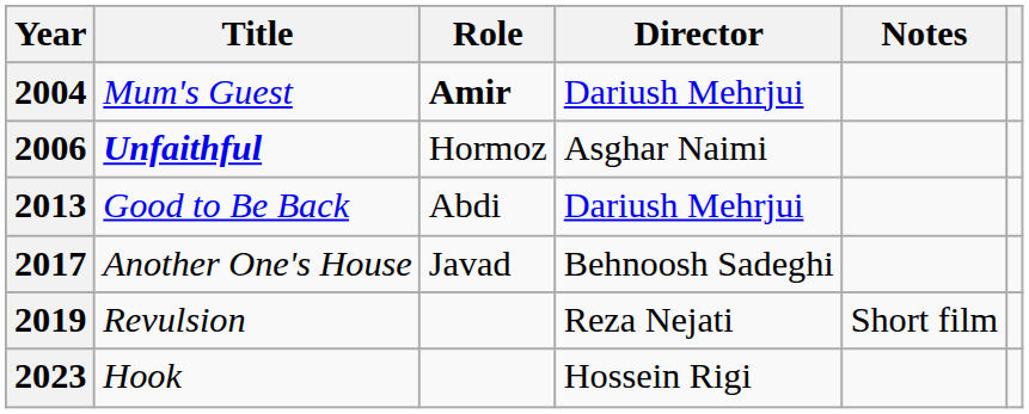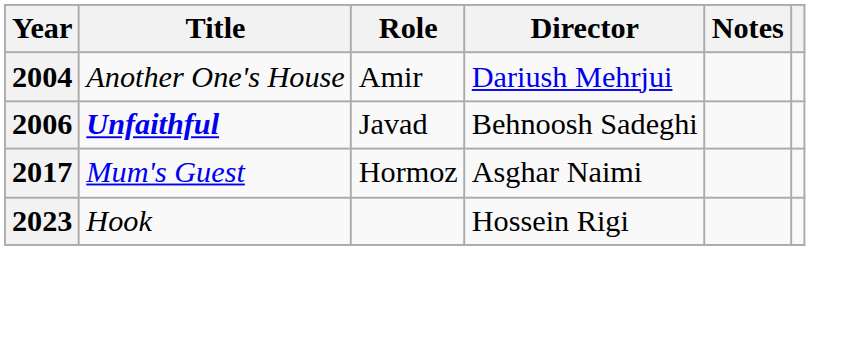 <table class="wikitable plainrowheaders sortable"  style=font-size:100%>
 <tr>
 <th scope="col">Year</th>
 <th scope="col">Title</th>
 <th scope="col">Role</th>
 <th scope="col">Director</th>
 <th scope="col">Notes</th>
 <th scope="col" class="unsortable"></th>
 </tr>
 <tr>
 <th scope="row">2004</th>
-<td><em><a href='#'>Mum's Guest</a></em></td>
-<td><strong>Amir</strong></td>
+<td><em>Another One's House</em></td>
+<td>Amir</td>
 <td><a href='#'>Dariush Mehrjui</a></td>
 <td></td>
 <td></td>
 </tr>
 <tr>
 <th scope="row">2006</th>
 <td><strong><em><a href='#'>Unfaithful</a></em></strong></td>
-<td>Hormoz</td>
-<td>Asghar Naimi</td>
-<td></td>
-<td></td>
-</tr>
-<tr>
-<th scope="row">2013</th>
-<td><a href='#'><em>Good to Be Back</em></a></td>
-<td>Abdi</td>
-<td><a href='#'>Dariush Mehrjui</a></td>
-<td></td>
-<td></td>
-</tr>
-<tr>
-<th scope="row">2017</th>
-<td><em>Another One's House</em></td>
 <td>Javad</td>
 <td>Behnoosh Sadeghi</td>
 <td></td>
 <td></td>
 </tr>
 <tr>
-<th scope="row">2019</th>
-<td><em>Revulsion</em></td>
+<th scope="row">2017</th>
+<td><em><a href='#'>Mum's Guest</a></em></td>
+<td>Hormoz</td>
+<td>Asghar Naimi</td>
 <td></td>
-<td>Reza Nejati</td>
-<td>Short film</td>
 <td></td>
 </tr>
 <tr>
 <th rowspan="3" scope="row">2023</th>
 <td><em>Hook</em></td>
 <td></td>
 <td>Hossein Rigi</td>
 <td></td>
 <td></td>
 </tr>
 </table>
